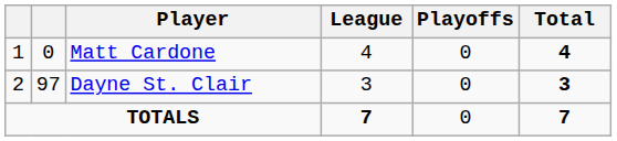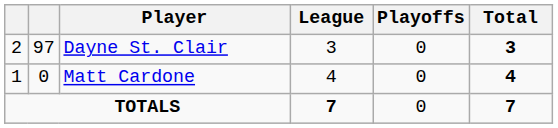 <table class="wikitable sortable" style="font-size: 95%; text-align: center;">
 <tr>
 <th width=10></th>
 <th width=10></th>
 <th width=150>Player</th>
 <th width=50>League</th>
 <th width=50>Playoffs</th>
 <th width=50>Total</th>
 </tr>
 <tr>
+<td>2</td>
+<td>97</td>
+<td align=left> <a href='#'>Dayne St. Clair</a></td>
+<td>3</td>
+<td>0</td>
+<td><strong>3</strong></td>
+</tr>
+<tr>
 <td>1</td>
 <td>0</td>
 <td align=left> <a href='#'>Matt Cardone</a></td>
 <td>4</td>
 <td>0</td>
 <td><strong>4</strong></td>
 </tr>
 <tr>
-<td>2</td>
-<td>97</td>
-<td align=left> <a href='#'>Dayne St. Clair</a></td>
-<td>3</td>
-<td>0</td>
-<td><strong>3</strong></td>
-</tr>
-<tr>
 <td colspan="3"><strong>TOTALS</strong></td>
 <td><strong>7</strong></td>
 <td>0</td>
 <td><strong>7</strong></td>
 </tr>
 </table>
